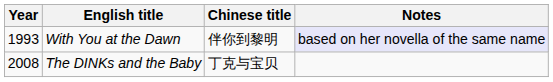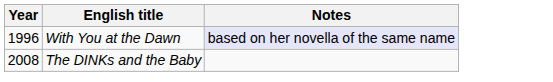 <table class="wikitable sortable">
 <tr>
 <th>Year</th>
 <th>English title</th>
-<th>Chinese title</th>
 <th class="unsortable">Notes</th>
 </tr>
 <tr>
-<td>1993</td>
+<td>1996</td>
 <td><em>With You at the Dawn</em></td>
-<td>伴你到黎明</td>
 <td style="background: lavender;">based on her novella of the same name</td>
 </tr>
 <tr>
 <td>2008</td>
 <td><em>The DINKs and the Baby</em></td>
-<td>丁克与宝贝</td>
 <td></td>
 </tr>
 </table>
